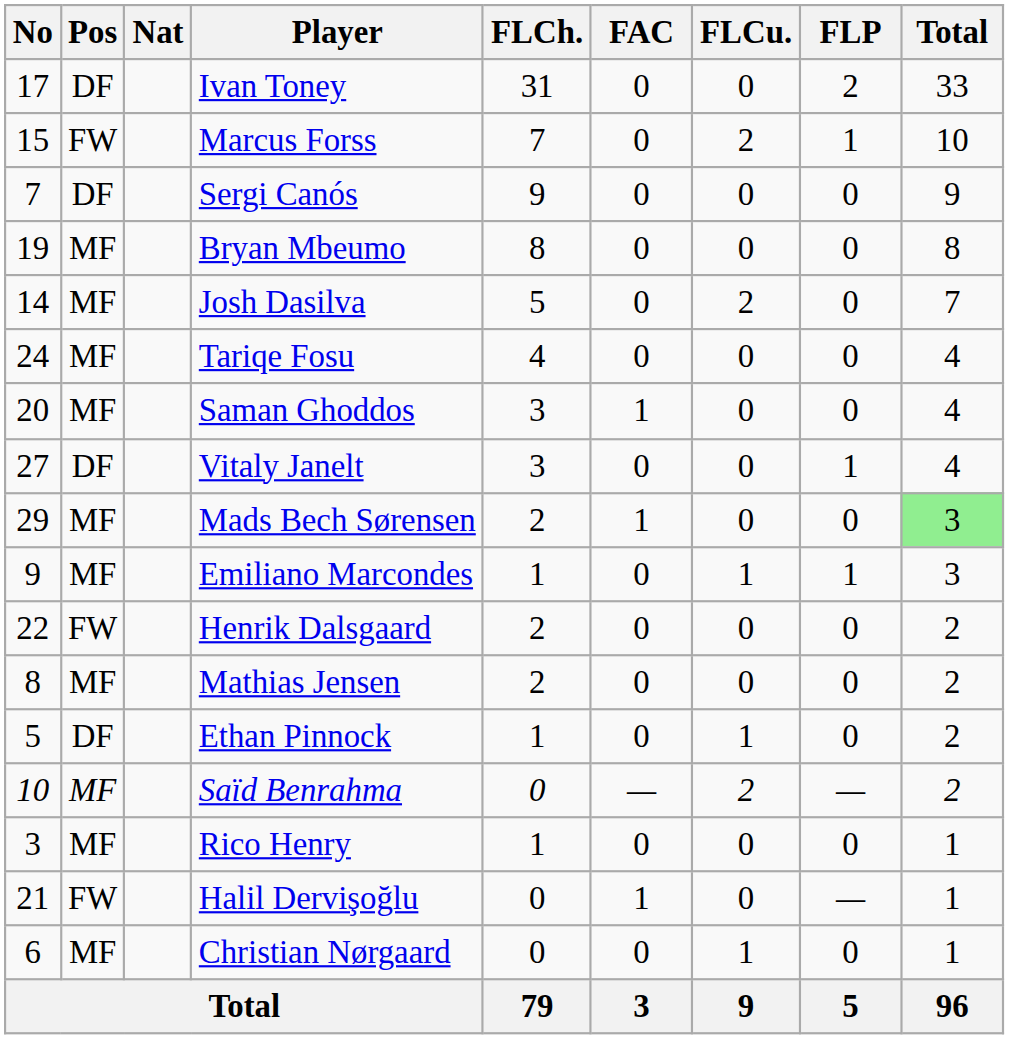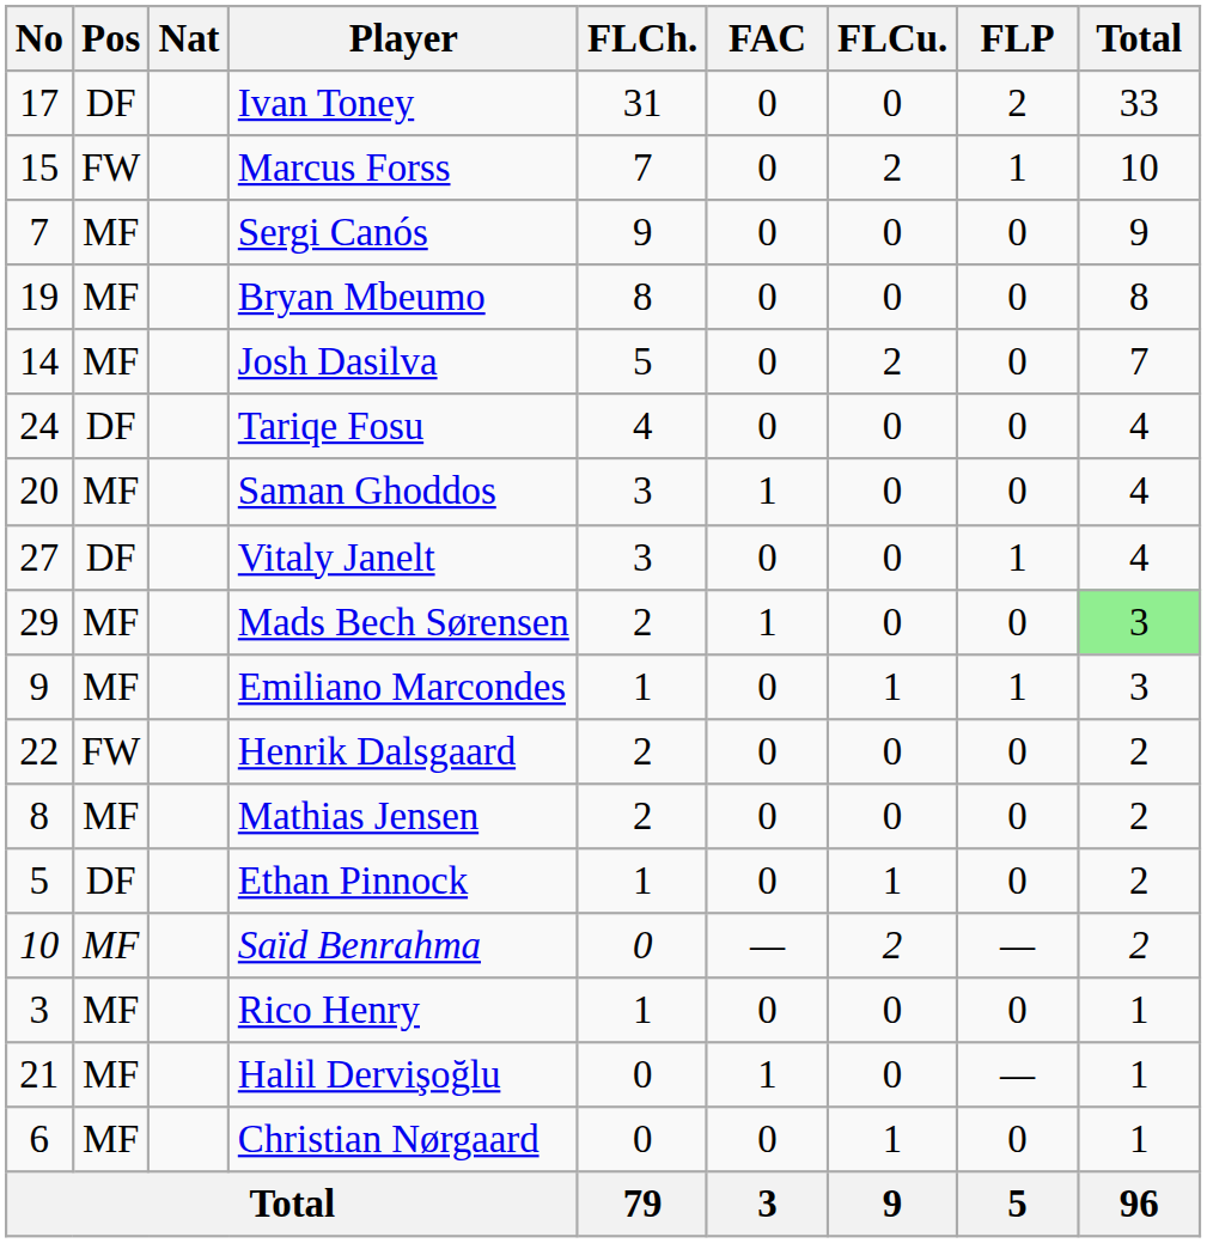 <table class="wikitable" style="text-align:center; border:1px #aaa solid; font-size:95%;">
 <tr>
 <th>No</th>
 <th>Pos</th>
 <th>Nat</th>
 <th>Player</th>
 <th style="width:40px">FLCh.</th>
 <th style="width:40px">FAC</th>
 <th style="width:40px">FLCu.</th>
 <th style="width:40px">FLP</th>
 <th style="width:40px">Total</th>
 </tr>
 <tr>
 <td>17</td>
 <td>DF</td>
 <td></td>
 <td style="text-align:left;"><a href='#'>Ivan Toney</a></td>
 <td>31</td>
 <td>0</td>
 <td>0</td>
 <td>2</td>
 <td>33</td>
 </tr>
 <tr>
 <td>15</td>
 <td>FW</td>
 <td></td>
 <td style="text-align:left;"><a href='#'>Marcus Forss</a></td>
 <td>7</td>
 <td>0</td>
 <td>2</td>
 <td>1</td>
 <td>10</td>
 </tr>
 <tr>
 <td>7</td>
-<td>DF</td>
+<td>MF</td>
 <td></td>
 <td style="text-align:left;"><a href='#'>Sergi Canós</a></td>
 <td>9</td>
 <td>0</td>
 <td>0</td>
 <td>0</td>
 <td>9</td>
 </tr>
 <tr>
 <td>19</td>
 <td>MF</td>
 <td></td>
 <td style="text-align:left;"><a href='#'>Bryan Mbeumo</a></td>
 <td>8</td>
 <td>0</td>
 <td>0</td>
 <td>0</td>
 <td>8</td>
 </tr>
 <tr>
 <td>14</td>
 <td>MF</td>
 <td></td>
 <td style="text-align:left;"><a href='#'>Josh Dasilva</a></td>
 <td>5</td>
 <td>0</td>
 <td>2</td>
 <td>0</td>
 <td>7</td>
 </tr>
 <tr>
 <td>24</td>
-<td>MF</td>
+<td>DF</td>
 <td></td>
 <td style="text-align:left;"><a href='#'>Tariqe Fosu</a></td>
 <td>4</td>
 <td>0</td>
 <td>0</td>
 <td>0</td>
 <td>4</td>
 </tr>
 <tr>
 <td>20</td>
 <td>MF</td>
 <td></td>
 <td style="text-align:left;"><a href='#'>Saman Ghoddos</a></td>
 <td>3</td>
 <td>1</td>
 <td>0</td>
 <td>0</td>
 <td>4</td>
 </tr>
 <tr>
 <td>27</td>
 <td>DF</td>
 <td></td>
 <td style="text-align:left;"><a href='#'>Vitaly Janelt</a></td>
 <td>3</td>
 <td>0</td>
 <td>0</td>
 <td>1</td>
 <td>4</td>
 </tr>
 <tr>
 <td>29</td>
 <td>MF</td>
 <td></td>
 <td style="text-align:left;"><a href='#'>Mads Bech Sørensen</a></td>
 <td>2</td>
 <td>1</td>
 <td>0</td>
 <td>0</td>
 <td style="background: lightgreen;">3</td>
 </tr>
 <tr>
 <td>9</td>
 <td>MF</td>
 <td></td>
 <td style="text-align:left;"><a href='#'>Emiliano Marcondes</a></td>
 <td>1</td>
 <td>0</td>
 <td>1</td>
 <td>1</td>
 <td>3</td>
 </tr>
 <tr>
 <td>22</td>
 <td>FW</td>
 <td></td>
 <td style="text-align:left;"><a href='#'>Henrik Dalsgaard</a></td>
 <td>2</td>
 <td>0</td>
 <td>0</td>
 <td>0</td>
 <td>2</td>
 </tr>
 <tr>
 <td>8</td>
 <td>MF</td>
 <td></td>
 <td style="text-align:left;"><a href='#'>Mathias Jensen</a></td>
 <td>2</td>
 <td>0</td>
 <td>0</td>
 <td>0</td>
 <td>2</td>
 </tr>
 <tr>
 <td>5</td>
 <td>DF</td>
 <td></td>
 <td style="text-align:left;"><a href='#'>Ethan Pinnock</a></td>
 <td>1</td>
 <td>0</td>
 <td>1</td>
 <td>0</td>
 <td>2</td>
 </tr>
 <tr>
 <td><em>10</em></td>
 <td><em>MF</em></td>
 <td><em></em></td>
 <td style="text-align:left;"><em><a href='#'>Saïd Benrahma</a></em></td>
 <td><em>0</em></td>
 <td><em>—</em></td>
 <td><em>2</em></td>
 <td><em>—</em></td>
 <td><em>2</em></td>
 </tr>
 <tr>
 <td>3</td>
 <td>MF</td>
 <td></td>
 <td style="text-align:left;"><a href='#'>Rico Henry</a></td>
 <td>1</td>
 <td>0</td>
 <td>0</td>
 <td>0</td>
 <td>1</td>
 </tr>
 <tr>
 <td>21</td>
-<td>FW</td>
+<td>MF</td>
 <td></td>
 <td style="text-align:left;"><a href='#'>Halil Dervişoğlu</a></td>
 <td>0</td>
 <td>1</td>
 <td>0</td>
 <td><em>—</em></td>
 <td>1</td>
 </tr>
 <tr>
 <td>6</td>
 <td>MF</td>
 <td></td>
 <td style="text-align:left;"><a href='#'>Christian Nørgaard</a></td>
 <td>0</td>
 <td>0</td>
 <td>1</td>
 <td>0</td>
 <td>1</td>
 </tr>
 <tr>
 <th colspan="4">Total</th>
 <th>79</th>
 <th>3</th>
 <th>9</th>
 <th>5</th>
 <th>96</th>
 </tr>
 </table>
